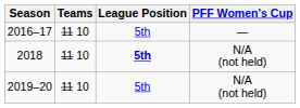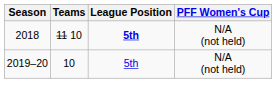 <table class="wikitable" style="text-align:center">
 <tr bgcolor="#efefef">
 <th>Season</th>
 <th>Teams</th>
 <th>League Position</th>
 <th><a href='#'>PFF Women's Cup</a></th>
-</tr>
-<tr>
-<td>2016–17</td>
-<td><s>11</s> 10</td>
-<td><a href='#'>5th</a></td>
-<td>—</td>
 </tr>
 <tr>
 <td>2018</td>
 <td><s>11</s> 10</td>
 <td><strong><a href='#'>5th</a></strong></td>
 <td>N/A<br>(not held)</td>
 </tr>
 <tr>
 <td>2019–20</td>
-<td><s>11</s> 10</td>
+<td>10</td>
 <td><a href='#'>5th</a></td>
 <td>N/A<br>(not held)</td>
 </tr>
 </table>
